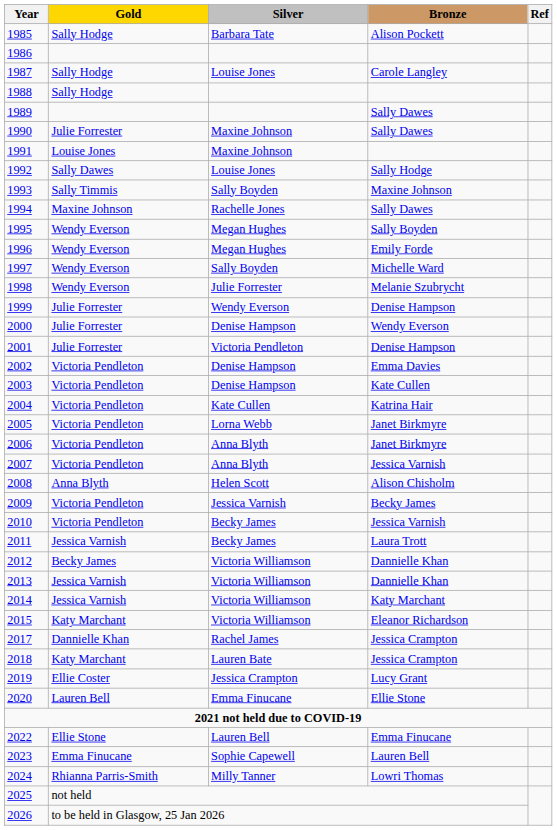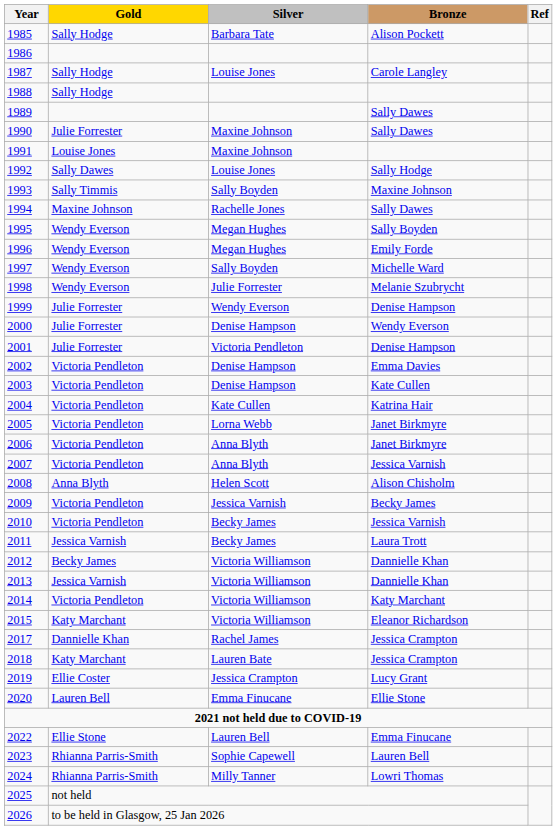 <table class="wikitable" style="font-size: 100%">
 <tr>
 <th width=50>Year</th>
 <th width=200 style="background-color: gold;">Gold</th>
 <th width=200 style="background-color: silver;">Silver</th>
 <th width=200 style="background-color: #cc9966;">Bronze</th>
 <th width=20>Ref</th>
 </tr>
 <tr>
 <td><a href='#'>1985</a></td>
 <td><a href='#'>Sally Hodge</a></td>
 <td><a href='#'>Barbara Tate</a></td>
 <td><a href='#'>Alison Pockett</a></td>
 <td></td>
 </tr>
 <tr>
 <td><a href='#'>1986</a></td>
 <td></td>
 <td></td>
 <td></td>
 <td></td>
 </tr>
 <tr>
 <td><a href='#'>1987</a></td>
 <td><a href='#'>Sally Hodge</a></td>
 <td><a href='#'>Louise Jones</a></td>
 <td><a href='#'>Carole Langley</a></td>
 <td></td>
 </tr>
 <tr>
 <td><a href='#'>1988</a></td>
 <td><a href='#'>Sally Hodge</a></td>
 <td></td>
 <td></td>
 <td></td>
 </tr>
 <tr>
 <td><a href='#'>1989</a></td>
 <td></td>
 <td></td>
 <td><a href='#'>Sally Dawes</a></td>
 <td></td>
 </tr>
 <tr>
 <td><a href='#'>1990</a></td>
 <td><a href='#'>Julie Forrester</a></td>
 <td><a href='#'>Maxine Johnson</a></td>
 <td><a href='#'>Sally Dawes</a></td>
 <td></td>
 </tr>
 <tr>
 <td><a href='#'>1991</a></td>
 <td><a href='#'>Louise Jones</a></td>
 <td><a href='#'>Maxine Johnson</a></td>
 <td></td>
 <td></td>
 </tr>
 <tr>
 <td><a href='#'>1992</a></td>
 <td><a href='#'>Sally Dawes</a></td>
 <td><a href='#'>Louise Jones</a></td>
 <td><a href='#'>Sally Hodge</a></td>
 <td></td>
 </tr>
 <tr>
 <td><a href='#'>1993</a></td>
 <td><a href='#'>Sally Timmis</a></td>
 <td><a href='#'>Sally Boyden</a></td>
 <td><a href='#'>Maxine Johnson</a></td>
 <td></td>
 </tr>
 <tr>
 <td><a href='#'>1994</a></td>
 <td><a href='#'>Maxine Johnson</a></td>
 <td><a href='#'>Rachelle Jones</a></td>
 <td><a href='#'>Sally Dawes</a></td>
 <td></td>
 </tr>
 <tr>
 <td><a href='#'>1995</a></td>
 <td><a href='#'>Wendy Everson</a></td>
 <td><a href='#'>Megan Hughes</a></td>
 <td><a href='#'>Sally Boyden</a></td>
 <td></td>
 </tr>
 <tr>
 <td><a href='#'>1996</a></td>
 <td><a href='#'>Wendy Everson</a></td>
 <td><a href='#'>Megan Hughes</a></td>
 <td><a href='#'>Emily Forde</a></td>
 <td></td>
 </tr>
 <tr>
 <td><a href='#'>1997</a></td>
 <td><a href='#'>Wendy Everson</a></td>
 <td><a href='#'>Sally Boyden</a></td>
 <td><a href='#'>Michelle Ward</a></td>
 <td></td>
 </tr>
 <tr>
 <td><a href='#'>1998</a></td>
 <td><a href='#'>Wendy Everson</a></td>
 <td><a href='#'>Julie Forrester</a></td>
 <td><a href='#'>Melanie Szubrycht</a></td>
 <td></td>
 </tr>
 <tr>
 <td><a href='#'>1999</a></td>
 <td><a href='#'>Julie Forrester</a></td>
 <td><a href='#'>Wendy Everson</a></td>
 <td><a href='#'>Denise Hampson</a></td>
 <td></td>
 </tr>
 <tr>
 <td><a href='#'>2000</a></td>
 <td><a href='#'>Julie Forrester</a></td>
 <td><a href='#'>Denise Hampson</a></td>
 <td><a href='#'>Wendy Everson</a></td>
 <td></td>
 </tr>
 <tr>
 <td><a href='#'>2001</a></td>
 <td><a href='#'>Julie Forrester</a></td>
 <td><a href='#'>Victoria Pendleton</a></td>
 <td><a href='#'>Denise Hampson</a></td>
 <td></td>
 </tr>
 <tr>
 <td><a href='#'>2002</a></td>
 <td><a href='#'>Victoria Pendleton</a></td>
 <td><a href='#'>Denise Hampson</a></td>
 <td><a href='#'>Emma Davies</a></td>
 <td></td>
 </tr>
 <tr>
 <td><a href='#'>2003</a></td>
 <td><a href='#'>Victoria Pendleton</a></td>
 <td><a href='#'>Denise Hampson</a></td>
 <td><a href='#'>Kate Cullen</a></td>
 <td></td>
 </tr>
 <tr>
 <td><a href='#'>2004</a></td>
 <td><a href='#'>Victoria Pendleton</a></td>
 <td><a href='#'>Kate Cullen</a></td>
 <td><a href='#'>Katrina Hair</a></td>
 <td></td>
 </tr>
 <tr>
 <td><a href='#'>2005</a></td>
 <td><a href='#'>Victoria Pendleton</a></td>
 <td><a href='#'>Lorna Webb</a></td>
 <td><a href='#'>Janet Birkmyre</a></td>
 <td></td>
 </tr>
 <tr>
 <td><a href='#'>2006</a></td>
 <td><a href='#'>Victoria Pendleton</a></td>
 <td><a href='#'>Anna Blyth</a></td>
 <td><a href='#'>Janet Birkmyre</a></td>
 <td></td>
 </tr>
 <tr>
 <td><a href='#'>2007</a></td>
 <td><a href='#'>Victoria Pendleton</a></td>
 <td><a href='#'>Anna Blyth</a></td>
 <td><a href='#'>Jessica Varnish</a></td>
 <td></td>
 </tr>
 <tr>
 <td><a href='#'>2008</a></td>
 <td><a href='#'>Anna Blyth</a></td>
 <td><a href='#'>Helen Scott</a></td>
 <td><a href='#'>Alison Chisholm</a></td>
 <td></td>
 </tr>
 <tr>
 <td><a href='#'>2009</a></td>
 <td><a href='#'>Victoria Pendleton</a></td>
 <td><a href='#'>Jessica Varnish</a></td>
 <td><a href='#'>Becky James</a></td>
 <td></td>
 </tr>
 <tr>
 <td><a href='#'>2010</a></td>
 <td><a href='#'>Victoria Pendleton</a></td>
 <td><a href='#'>Becky James</a></td>
 <td><a href='#'>Jessica Varnish</a></td>
 <td></td>
 </tr>
 <tr>
 <td><a href='#'>2011</a></td>
 <td><a href='#'>Jessica Varnish</a></td>
 <td><a href='#'>Becky James</a></td>
 <td><a href='#'>Laura Trott</a></td>
 <td></td>
 </tr>
 <tr>
 <td><a href='#'>2012</a></td>
 <td><a href='#'>Becky James</a></td>
 <td><a href='#'>Victoria Williamson</a></td>
 <td><a href='#'>Dannielle Khan</a></td>
 <td></td>
 </tr>
 <tr>
 <td><a href='#'>2013</a></td>
 <td><a href='#'>Jessica Varnish</a></td>
 <td><a href='#'>Victoria Williamson</a></td>
 <td><a href='#'>Dannielle Khan</a></td>
 <td></td>
 </tr>
 <tr>
 <td><a href='#'>2014</a></td>
-<td><a href='#'>Jessica Varnish</a></td>
+<td><a href='#'>Victoria Pendleton</a></td>
 <td><a href='#'>Victoria Williamson</a></td>
 <td><a href='#'>Katy Marchant</a></td>
 <td></td>
 </tr>
 <tr>
 <td><a href='#'>2015</a></td>
 <td><a href='#'>Katy Marchant</a></td>
 <td><a href='#'>Victoria Williamson</a></td>
 <td><a href='#'>Eleanor Richardson</a></td>
 <td></td>
 </tr>
 <tr>
 <td><a href='#'>2017</a></td>
 <td><a href='#'>Dannielle Khan</a></td>
 <td><a href='#'>Rachel James</a></td>
 <td><a href='#'>Jessica Crampton</a></td>
 <td></td>
 </tr>
 <tr>
 <td><a href='#'>2018</a></td>
 <td><a href='#'>Katy Marchant</a></td>
 <td><a href='#'>Lauren Bate</a></td>
 <td><a href='#'>Jessica Crampton</a></td>
 <td></td>
 </tr>
 <tr>
 <td><a href='#'>2019</a></td>
 <td><a href='#'>Ellie Coster</a></td>
 <td><a href='#'>Jessica Crampton</a></td>
 <td><a href='#'>Lucy Grant</a></td>
 <td></td>
 </tr>
 <tr>
 <td><a href='#'>2020</a></td>
 <td><a href='#'>Lauren Bell</a></td>
 <td><a href='#'>Emma Finucane</a></td>
 <td><a href='#'>Ellie Stone</a></td>
 <td></td>
 </tr>
 <tr>
 <td colspan=5 align=center><strong>2021 not held due to COVID-19</strong></td>
 </tr>
 <tr>
 <td><a href='#'>2022</a></td>
 <td><a href='#'>Ellie Stone</a></td>
 <td><a href='#'>Lauren Bell</a></td>
 <td><a href='#'>Emma Finucane</a></td>
 <td></td>
 </tr>
 <tr>
 <td><a href='#'>2023</a></td>
-<td><a href='#'>Emma Finucane</a></td>
+<td><a href='#'>Rhianna Parris-Smith</a></td>
 <td><a href='#'>Sophie Capewell</a></td>
 <td><a href='#'>Lauren Bell</a></td>
 <td></td>
 </tr>
 <tr>
 <td><a href='#'>2024</a></td>
 <td><a href='#'>Rhianna Parris-Smith</a></td>
 <td><a href='#'>Milly Tanner</a></td>
 <td><a href='#'>Lowri Thomas</a></td>
 <td></td>
 </tr>
 <tr>
 <td><a href='#'>2025</a></td>
 <td colspan=3>not held</td>
 </tr>
 <tr>
 <td><a href='#'>2026</a></td>
 <td colspan=3>to be held in Glasgow, 25 Jan 2026</td>
 </tr>
 </table>
